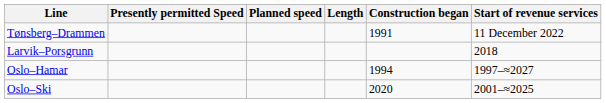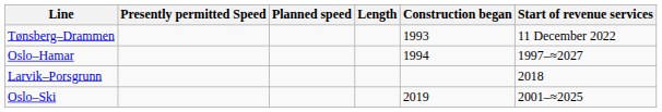 <table class="wikitable">
 <tr>
 <th>Line</th>
 <th>Presently permitted Speed</th>
 <th>Planned speed</th>
 <th>Length</th>
 <th>Construction began</th>
 <th>Start of revenue services</th>
 </tr>
 <tr>
 <td><a href='#'>Tønsberg–Drammen</a></td>
 <td></td>
 <td></td>
 <td></td>
-<td>1991</td>
+<td>1993</td>
 <td>11 December 2022</td>
+</tr>
+<tr>
+<td><a href='#'>Oslo–Hamar</a></td>
+<td></td>
+<td></td>
+<td></td>
+<td>1994</td>
+<td>1997–≈2027</td>
 </tr>
 <tr>
 <td><a href='#'>Larvik–Porsgrunn</a></td>
 <td></td>
 <td></td>
 <td></td>
 <td></td>
 <td>2018</td>
 </tr>
 <tr>
-<td><a href='#'>Oslo–Hamar</a></td>
-<td></td>
-<td></td>
-<td></td>
-<td>1994</td>
-<td>1997–≈2027</td>
-</tr>
-<tr>
 <td><a href='#'>Oslo–Ski</a></td>
 <td></td>
 <td></td>
 <td></td>
-<td>2020</td>
+<td>2019</td>
 <td>2001–≈2025</td>
 </tr>
 </table>
